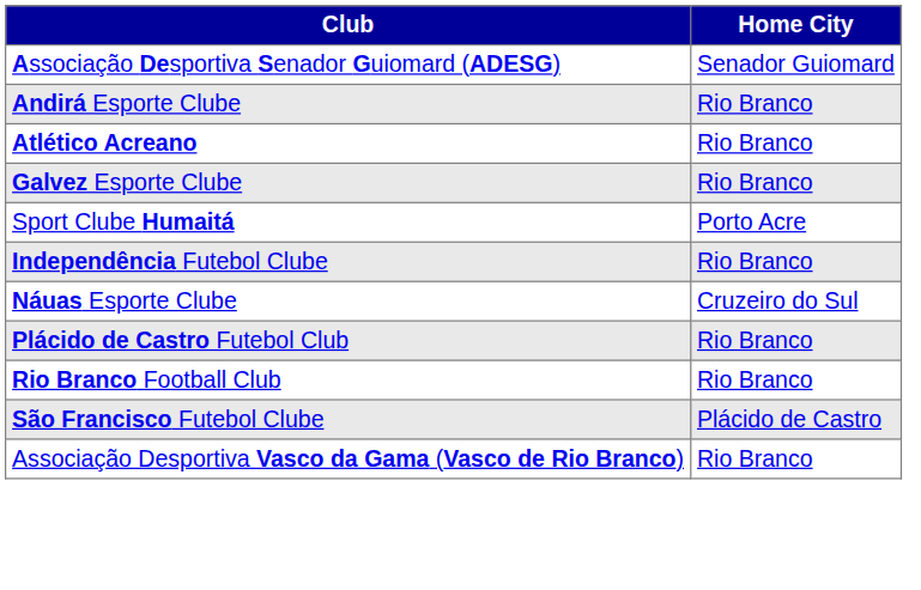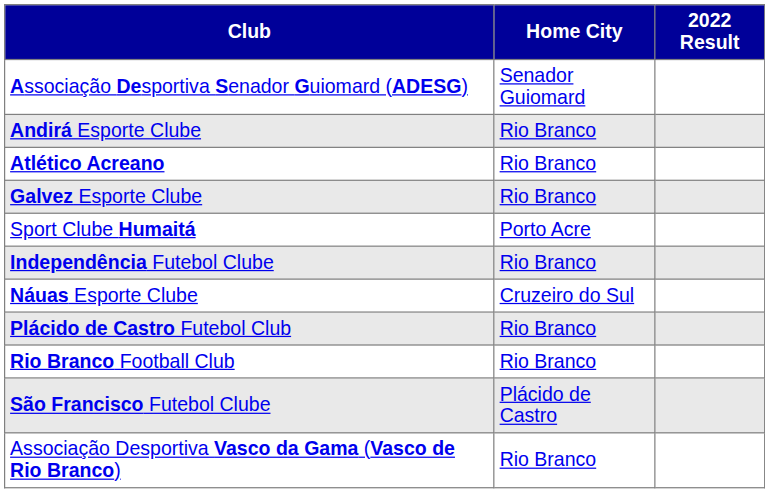 <table class="toccolours" border="1" cellpadding="4" cellspacing="0" style="border-collapse: collapse; margin:0;">
 <tr>
 <th style="background: #009; color: #fff;">Club</th>
 <th style="background: #009; color: #fff;">Home City</th>
+<th style="background: #009; color: #fff;">2022 Result</th>
 </tr>
 <tr style="background:white; color:black">
 <td><a href='#'><strong>A</strong>ssociação <strong>De</strong>sportiva <strong>S</strong>enador <strong>G</strong>uiomard (<strong>ADESG</strong>)</a></td>
 <td><a href='#'>Senador Guiomard</a></td>
+<td></td>
 </tr>
 <tr style="background:#e9e9e9; color:black">
 <td><a href='#'><strong>Andirá</strong> Esporte Clube</a></td>
 <td><a href='#'>Rio Branco</a></td>
+<td></td>
 </tr>
 <tr style="background:white; color:black">
 <td><strong><a href='#'>Atlético Acreano</a></strong></td>
 <td><a href='#'>Rio Branco</a></td>
+<td></td>
 </tr>
 <tr style="background:#e9e9e9; color:black">
 <td><a href='#'><strong>Galvez</strong> Esporte Clube</a></td>
 <td><a href='#'>Rio Branco</a></td>
+<td></td>
 </tr>
 <tr style="background:white; color:black">
 <td><a href='#'>Sport Clube <strong>Humaitá</strong></a></td>
 <td><a href='#'>Porto Acre</a></td>
+<td></td>
 </tr>
 <tr style="background:#e9e9e9; color:black">
 <td><a href='#'><strong>Independência</strong> Futebol Clube</a></td>
 <td><a href='#'>Rio Branco</a></td>
+<td></td>
 </tr>
 <tr style="background:white; color:black">
 <td><a href='#'><strong>Náuas</strong> Esporte Clube</a></td>
 <td><a href='#'>Cruzeiro do Sul</a></td>
+<td></td>
 </tr>
 <tr style="background:#e9e9e9; color:black">
 <td><a href='#'><strong>Plácido de Castro</strong> Futebol Club</a></td>
 <td><a href='#'>Rio Branco</a></td>
+<td></td>
 </tr>
 <tr style="background:white; color:black">
 <td><a href='#'><strong>Rio Branco</strong> Football Club</a></td>
 <td><a href='#'>Rio Branco</a></td>
+<td></td>
 </tr>
 <tr style="background:#e9e9e9; color:black">
 <td><a href='#'><strong>São Francisco</strong> Futebol Clube</a></td>
 <td><a href='#'>Plácido de Castro</a></td>
+<td></td>
 </tr>
 <tr style="background:white; color:black">
 <td><a href='#'>Associação Desportiva <strong>Vasco da Gama</strong> (<strong>Vasco de Rio Branco</strong>)</a></td>
 <td><a href='#'>Rio Branco</a></td>
+<td></td>
 </tr>
 </table>
